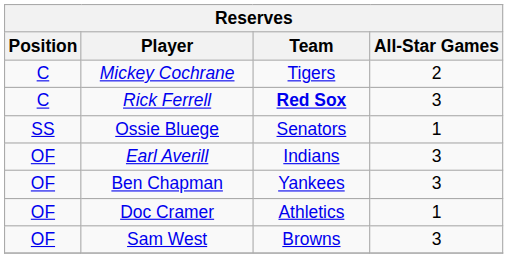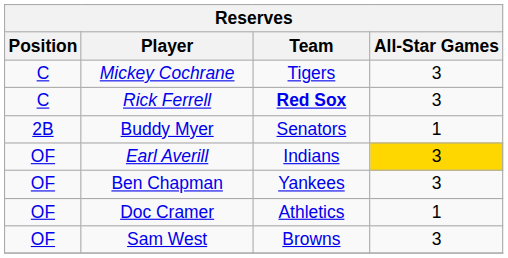 <table class="wikitable" style="font-size: 100%; text-align:right;">
 <tr>
 <th colspan="4">Reserves</th>
 </tr>
 <tr>
 <th>Position</th>
 <th width="150">Player</th>
 <th width="100">Team</th>
 <th>All-Star Games</th>
 </tr>
 <tr>
 <td align="center"><a href='#'>C</a></td>
 <td align="center"><em><a href='#'>Mickey Cochrane</a></em></td>
 <td align="center"><a href='#'>Tigers</a></td>
-<td align="center">2</td>
+<td align="center">3</td>
 </tr>
 <tr>
 <td align="center"><a href='#'>C</a></td>
 <td align="center"><em><a href='#'>Rick Ferrell</a></em></td>
 <td align="center"><strong><a href='#'>Red Sox</a></strong></td>
 <td align="center">3</td>
 </tr>
 <tr>
-<td align="center"><a href='#'>SS</a></td>
-<td align="center"><a href='#'>Ossie Bluege</a></td>
+<td align="center"><a href='#'>2B</a></td>
+<td align="center"><a href='#'>Buddy Myer</a></td>
 <td align="center"><a href='#'>Senators</a></td>
 <td align="center">1</td>
 </tr>
 <tr>
 <td align="center"><a href='#'>OF</a></td>
 <td align="center"><em><a href='#'>Earl Averill</a></em></td>
 <td align="center"><a href='#'>Indians</a></td>
-<td align="center">3</td>
+<td align="center" style="background: gold;">3</td>
 </tr>
 <tr>
 <td align="center"><a href='#'>OF</a></td>
 <td align="center"><a href='#'>Ben Chapman</a></td>
 <td align="center"><a href='#'>Yankees</a></td>
 <td align="center">3</td>
 </tr>
 <tr>
 <td align="center"><a href='#'>OF</a></td>
 <td align="center"><a href='#'>Doc Cramer</a></td>
 <td align="center"><a href='#'>Athletics</a></td>
 <td align="center">1</td>
 </tr>
 <tr>
 <td align="center"><a href='#'>OF</a></td>
 <td align="center"><a href='#'>Sam West</a></td>
 <td align="center"><a href='#'>Browns</a></td>
 <td align="center">3</td>
 </tr>
 <tr>
 </tr>
 </table>
